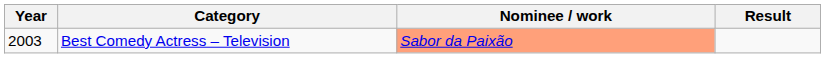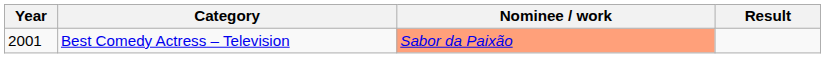 <table class=wikitable>
 <tr>
 <th Width=5%>Year</th>
 <th Width=32%>Category</th>
 <th Width=30%>Nominee / work</th>
 <th Width=10%>Result</th>
 </tr>
 <tr>
-<td>2003</td>
+<td>2001</td>
 <td><a href='#'>Best Comedy Actress – Television</a></td>
 <td style="background: lightsalmon;"><em><a href='#'>Sabor da Paixão</a></em></td>
 <td></td>
 </tr>
 </table>
